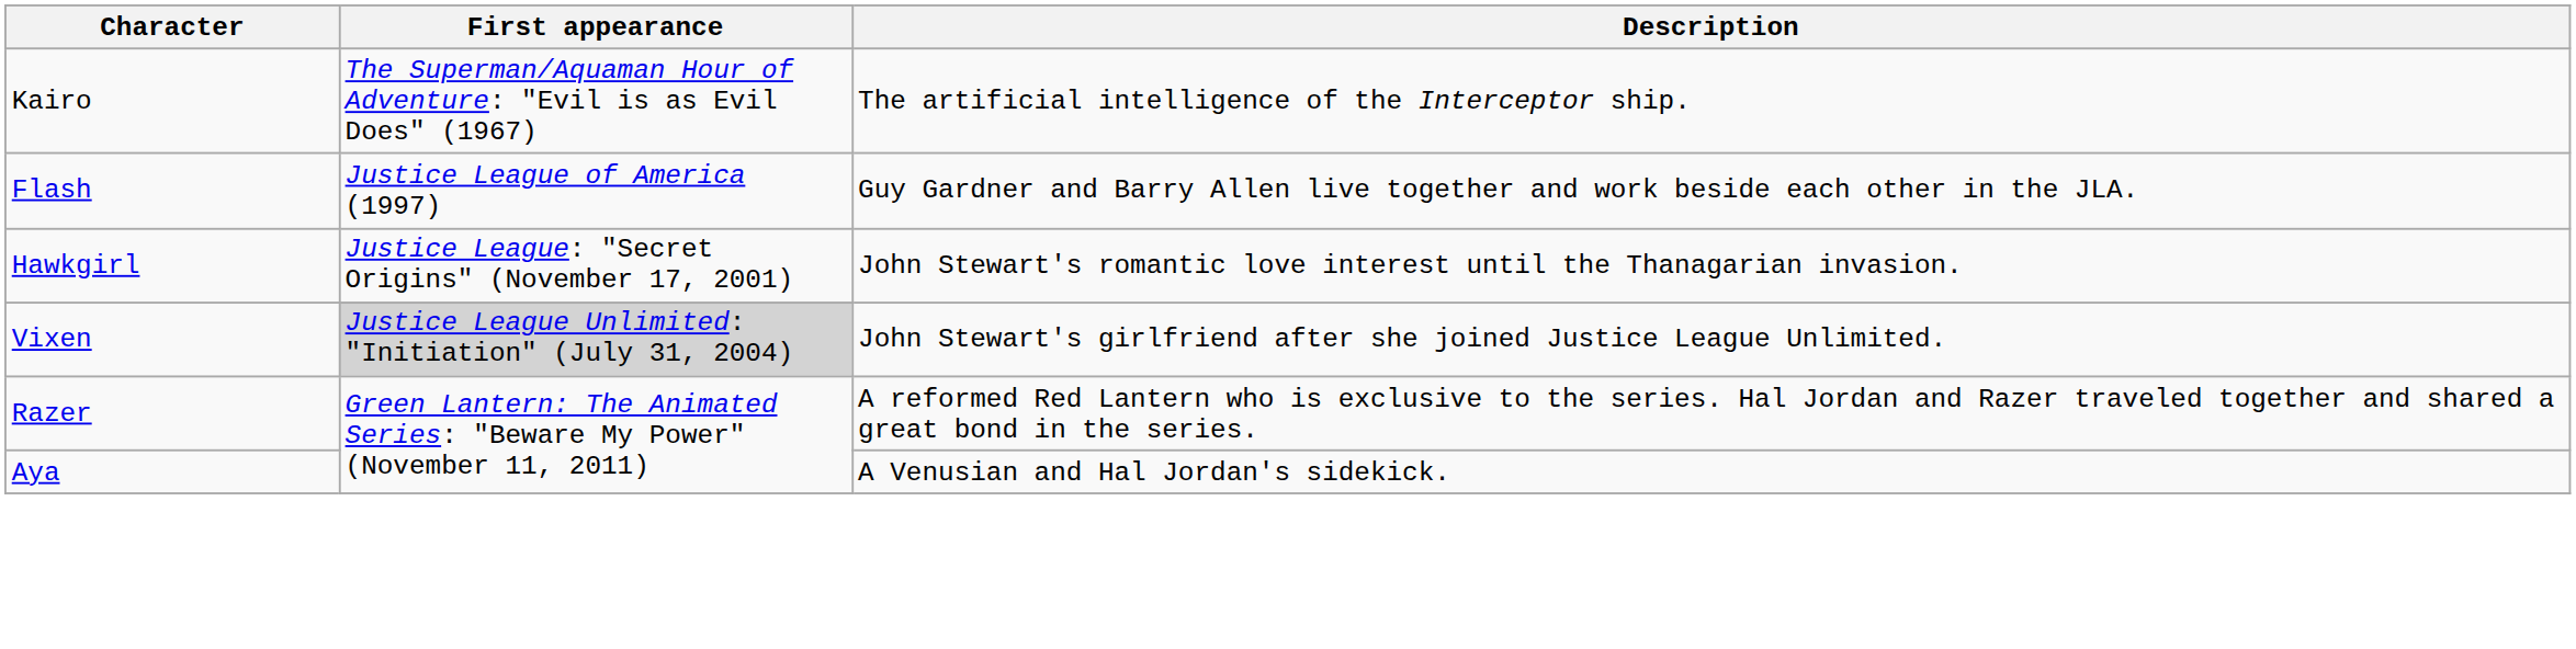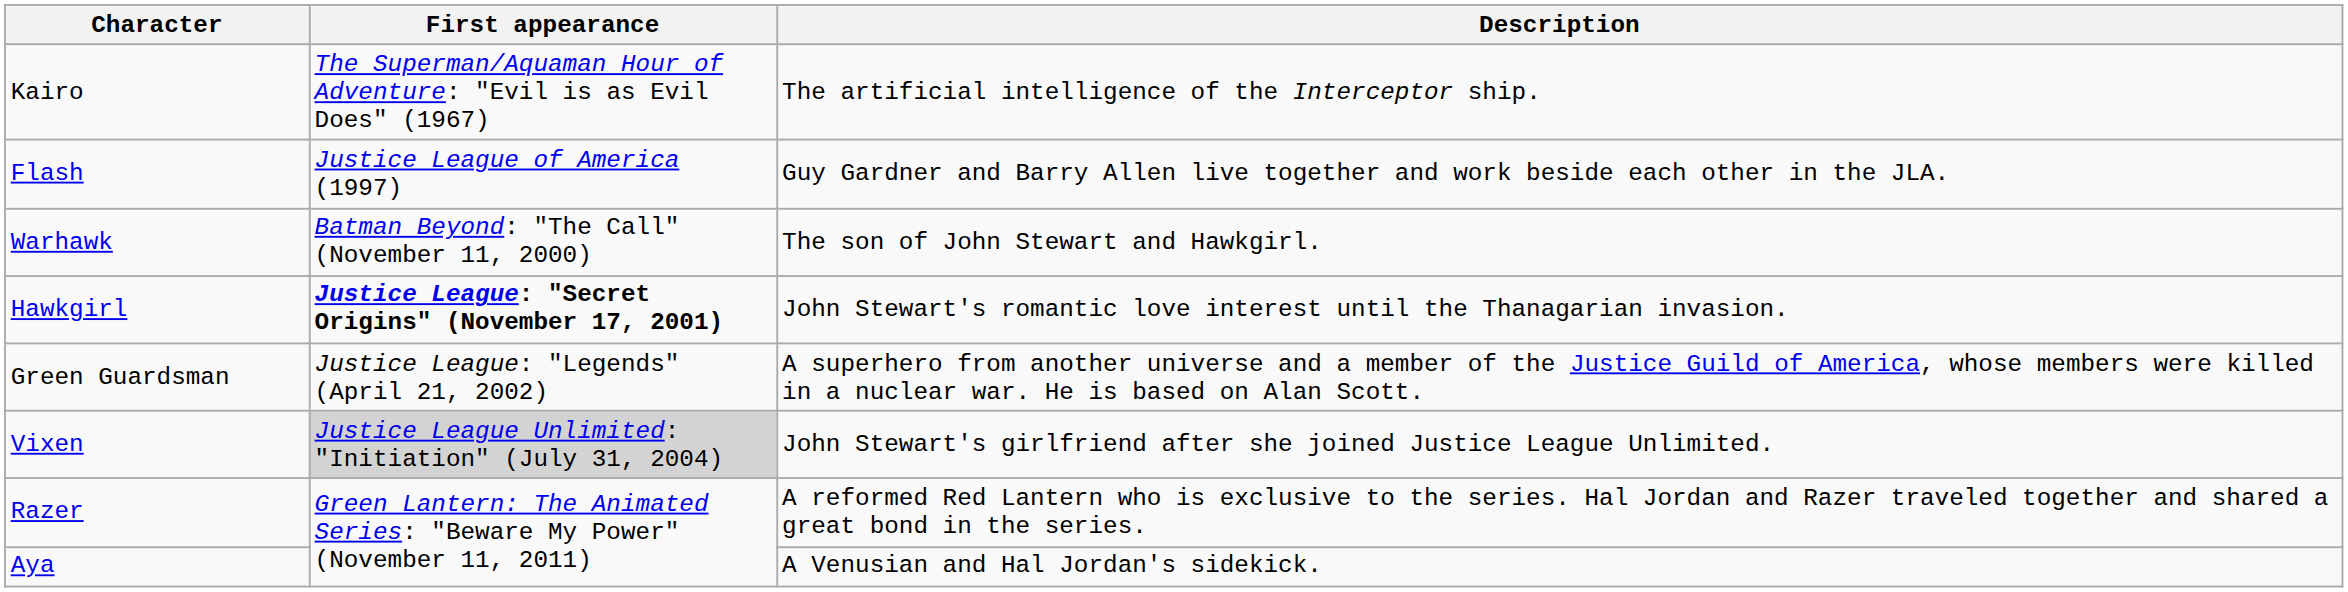 <table class="wikitable">
 <tr>
 <th width="13%">Character</th>
 <th width="20%">First appearance</th>
 <th width="67%">Description</th>
 </tr>
 <tr>
 <td>Kairo</td>
 <td><em><a href='#'>The Superman/Aquaman Hour of Adventure</a></em>: "Evil is as Evil Does" (1967)</td>
 <td>The artificial intelligence of the <em>Interceptor</em> ship.</td>
 </tr>
 <tr>
 <td><a href='#'>Flash</a></td>
 <td><em><a href='#'>Justice League of America</a></em> (1997)</td>
 <td>Guy Gardner and Barry Allen live together and work beside each other in the JLA.</td>
 </tr>
 <tr>
+<td><a href='#'>Warhawk</a></td>
+<td><em><a href='#'>Batman Beyond</a></em>: "The Call" (November 11, 2000)</td>
+<td>The son of John Stewart and Hawkgirl.</td>
+</tr>
+<tr>
 <td><a href='#'>Hawkgirl</a></td>
-<td><em><a href='#'>Justice League</a></em>: "Secret Origins" (November 17, 2001)</td>
+<td><strong><em><a href='#'>Justice League</a></em>: "Secret Origins" (November 17, 2001)</strong></td>
 <td>John Stewart's romantic love interest until the Thanagarian invasion.</td>
+</tr>
+<tr>
+<td>Green Guardsman</td>
+<td><em>Justice League</em>: "Legends" (April 21, 2002)</td>
+<td>A superhero from another universe and a member of the <a href='#'>Justice Guild of America</a>, whose members were killed in a nuclear war. He is based on Alan Scott.</td>
 </tr>
 <tr>
 <td><a href='#'>Vixen</a></td>
 <td style="background: lightgrey;"><em><a href='#'>Justice League Unlimited</a></em>: "Initiation" (July 31, 2004)</td>
 <td>John Stewart's girlfriend after she joined Justice League Unlimited.</td>
 </tr>
 <tr>
 <td><a href='#'>Razer</a></td>
 <td rowspan="2"><em><a href='#'>Green Lantern: The Animated Series</a></em>: "Beware My Power" (November 11, 2011)</td>
 <td>A reformed Red Lantern who is exclusive to the series. Hal Jordan and Razer traveled together and shared a great bond in the series.</td>
 </tr>
 <tr>
 <td><a href='#'>Aya</a></td>
 <td>A Venusian and Hal Jordan's sidekick.</td>
 </tr>
 </table>
